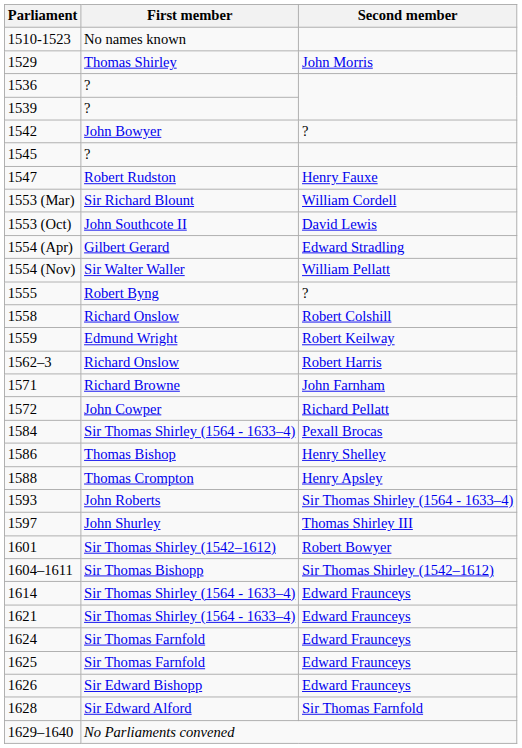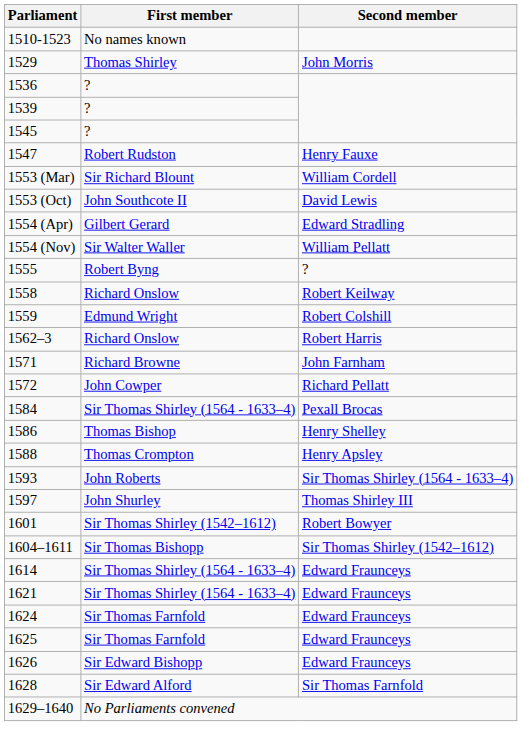 <table class="wikitable">
 <tr>
 <th>Parliament</th>
 <th>First member</th>
 <th>Second member</th>
 </tr>
 <tr>
 <td>1510-1523</td>
 <td>No names known </td>
 </tr>
 <tr>
 <td>1529</td>
 <td><a href='#'>Thomas Shirley</a></td>
 <td><a href='#'>John Morris</a></td>
 </tr>
 <tr>
 <td>1536</td>
 <td>?</td>
 </tr>
 <tr>
 <td>1539</td>
 <td>?</td>
-</tr>
-<tr>
-<td>1542</td>
-<td><a href='#'>John Bowyer</a></td>
-<td>? </td>
 </tr>
 <tr>
 <td>1545</td>
 <td>?</td>
 </tr>
 <tr>
 <td>1547</td>
 <td><a href='#'>Robert Rudston</a></td>
 <td><a href='#'>Henry Fauxe</a></td>
 </tr>
 <tr>
 <td>1553 (Mar)</td>
 <td><a href='#'>Sir Richard Blount</a></td>
 <td><a href='#'>William Cordell</a></td>
 </tr>
 <tr>
 <td>1553 (Oct)</td>
 <td><a href='#'>John Southcote II</a></td>
 <td><a href='#'>David Lewis</a></td>
 </tr>
 <tr>
 <td>1554 (Apr)</td>
 <td><a href='#'>Gilbert Gerard</a></td>
 <td><a href='#'>Edward Stradling</a></td>
 </tr>
 <tr>
 <td>1554 (Nov)</td>
 <td><a href='#'>Sir Walter Waller</a></td>
 <td><a href='#'>William Pellatt</a></td>
 </tr>
 <tr>
 <td>1555</td>
 <td><a href='#'>Robert Byng</a></td>
 <td>? </td>
 </tr>
 <tr>
 <td>1558</td>
 <td><a href='#'>Richard Onslow</a></td>
-<td><a href='#'>Robert Colshill</a></td>
+<td><a href='#'>Robert Keilway</a></td>
 </tr>
 <tr>
 <td>1559</td>
 <td><a href='#'>Edmund Wright</a></td>
-<td><a href='#'>Robert Keilway</a></td>
+<td><a href='#'>Robert Colshill</a></td>
 </tr>
 <tr>
 <td>1562–3</td>
 <td><a href='#'>Richard Onslow</a></td>
 <td><a href='#'>Robert Harris</a></td>
 </tr>
 <tr>
 <td>1571</td>
 <td><a href='#'>Richard Browne</a></td>
 <td><a href='#'>John Farnham</a></td>
 </tr>
 <tr>
 <td>1572</td>
 <td><a href='#'>John Cowper</a></td>
 <td><a href='#'>Richard Pellatt</a></td>
 </tr>
 <tr>
 <td>1584</td>
 <td><a href='#'>Sir Thomas Shirley (1564 - 1633–4)</a></td>
 <td><a href='#'>Pexall Brocas</a></td>
 </tr>
 <tr>
 <td>1586</td>
 <td><a href='#'>Thomas Bishop</a></td>
 <td><a href='#'>Henry Shelley</a></td>
 </tr>
 <tr>
 <td>1588</td>
 <td><a href='#'>Thomas Crompton</a></td>
 <td><a href='#'>Henry Apsley</a></td>
 </tr>
 <tr>
 <td>1593</td>
 <td><a href='#'>John Roberts</a></td>
 <td><a href='#'>Sir Thomas Shirley (1564 - 1633–4)</a></td>
 </tr>
 <tr>
 <td>1597</td>
 <td><a href='#'>John Shurley</a></td>
 <td><a href='#'>Thomas Shirley III</a></td>
 </tr>
 <tr>
 <td>1601</td>
 <td><a href='#'>Sir Thomas Shirley (1542–1612)</a></td>
 <td><a href='#'>Robert Bowyer</a></td>
 </tr>
 <tr>
 <td>1604–1611</td>
 <td><a href='#'>Sir Thomas Bishopp</a></td>
 <td><a href='#'>Sir Thomas Shirley (1542–1612)</a></td>
 </tr>
 <tr>
 <td>1614</td>
 <td><a href='#'>Sir Thomas Shirley (1564 - 1633–4)</a></td>
 <td><a href='#'>Edward Fraunceys</a></td>
 </tr>
 <tr>
 <td>1621</td>
 <td><a href='#'>Sir Thomas Shirley (1564 - 1633–4)</a></td>
 <td><a href='#'>Edward Fraunceys</a></td>
 </tr>
 <tr>
 <td>1624</td>
 <td><a href='#'>Sir Thomas Farnfold</a></td>
 <td><a href='#'>Edward Fraunceys</a></td>
 </tr>
 <tr>
 <td>1625</td>
 <td><a href='#'>Sir Thomas Farnfold</a></td>
 <td><a href='#'>Edward Fraunceys</a></td>
 </tr>
 <tr>
 <td>1626</td>
 <td><a href='#'>Sir Edward Bishopp</a></td>
 <td><a href='#'>Edward Fraunceys</a></td>
 </tr>
 <tr>
 <td>1628</td>
 <td><a href='#'>Sir Edward Alford</a></td>
 <td><a href='#'>Sir Thomas Farnfold</a></td>
 </tr>
 <tr>
 <td>1629–1640</td>
 <td colspan = "2"><em>No Parliaments convened</em></td>
 </tr>
 </table>
